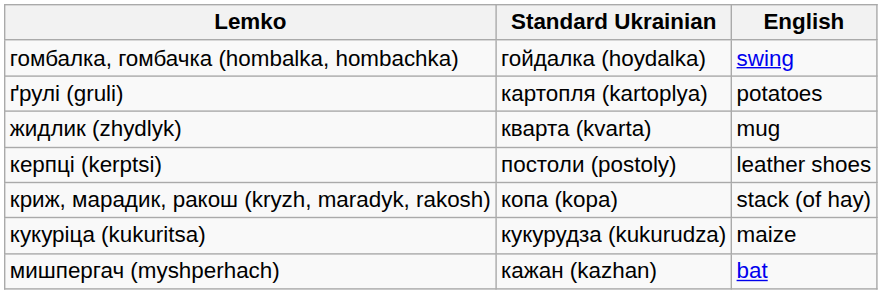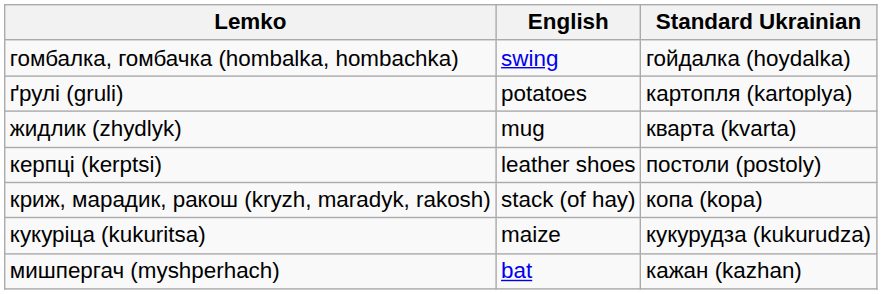 <table class="wikitable">
 <tr>
 <th>Lemko</th>
+<th>English</th>
 <th>Standard Ukrainian</th>
-<th>English</th>
 </tr>
 <tr>
 <td>гомбалка, гомбачка (hombalka, hombachka)</td>
+<td><a href='#'>swing</a></td>
 <td>гойдалка (hoydalka)</td>
-<td><a href='#'>swing</a></td>
 </tr>
 <tr>
 <td>ґрулі (gruli)</td>
+<td>potatoes</td>
 <td>картопля (kartoplya)</td>
-<td>potatoes</td>
 </tr>
 <tr>
 <td>жидлик (zhydlyk)</td>
+<td>mug</td>
 <td>кварта (kvarta)</td>
-<td>mug</td>
 </tr>
 <tr>
 <td>керпці (kerptsi)</td>
+<td>leather shoes</td>
 <td>постоли (postoly)</td>
-<td>leather shoes</td>
 </tr>
 <tr>
 <td>криж, марадик, ракош (kryzh, maradyk, rakosh)</td>
+<td>stack (of hay)</td>
 <td>копа (kopa)</td>
-<td>stack (of hay)</td>
 </tr>
 <tr>
 <td>кукуріца (kukuritsa)</td>
+<td>maize</td>
 <td>кукурудза (kukurudza)</td>
-<td>maize</td>
 </tr>
 <tr>
 <td>мишпергач (myshperhach)</td>
+<td><a href='#'>bat</a></td>
 <td>кажан (kazhan)</td>
-<td><a href='#'>bat</a></td>
 </tr>
 </table>
